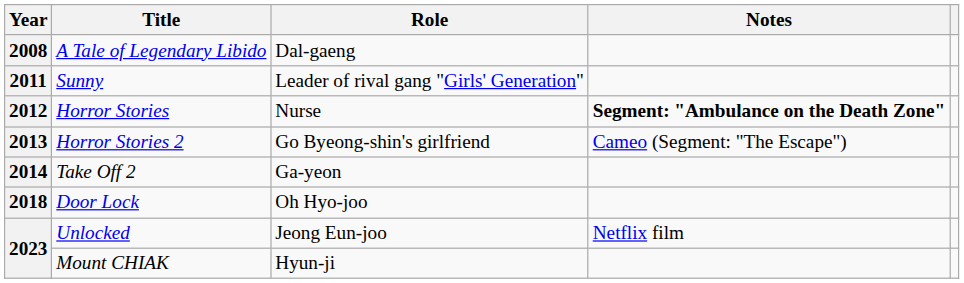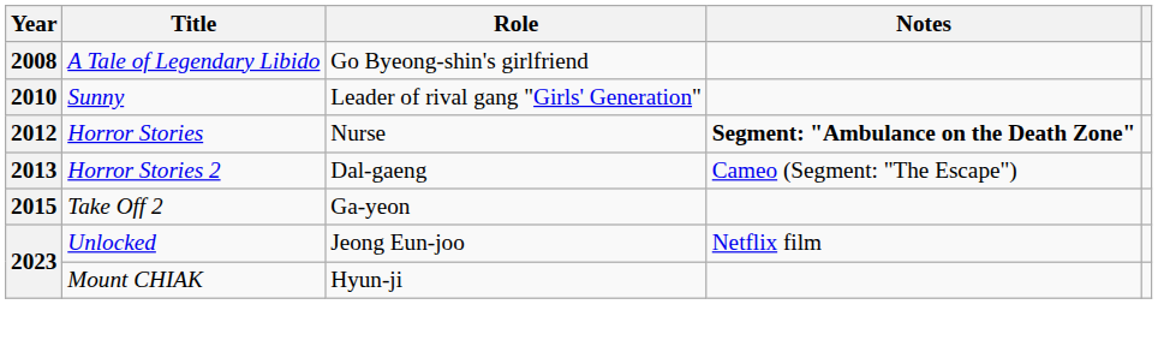 <table class="wikitable plainrowheaders sortable">
 <tr>
 <th scope="col">Year</th>
 <th scope="col">Title</th>
 <th scope="col">Role</th>
 <th scope="col">Notes</th>
 <th scope="col" class="unsortable"></th>
 </tr>
 <tr>
 <th scope="row">2008</th>
 <td><em><a href='#'>A Tale of Legendary Libido</a></em></td>
-<td>Dal-gaeng</td>
+<td>Go Byeong-shin's girlfriend</td>
 <td></td>
 <td></td>
 </tr>
 <tr>
-<th scope="row">2011</th>
+<th scope="row">2010</th>
 <td><em><a href='#'>Sunny</a></em></td>
 <td>Leader of rival gang "<a href='#'>Girls' Generation</a>"</td>
 <td></td>
 <td style="text-align:center"></td>
 </tr>
 <tr>
 <th scope="row">2012</th>
 <td><em><a href='#'>Horror Stories</a></em></td>
 <td>Nurse</td>
 <td><strong>Segment: "Ambulance on the Death Zone"</strong></td>
 <td style="text-align:center"></td>
 </tr>
 <tr>
 <th scope="row">2013</th>
 <td><em><a href='#'>Horror Stories 2</a></em></td>
-<td>Go Byeong-shin's girlfriend</td>
+<td>Dal-gaeng</td>
 <td><a href='#'>Cameo</a> (Segment: "The Escape")</td>
 <td></td>
 </tr>
 <tr>
-<th scope="row">2014</th>
+<th scope="row">2015</th>
 <td><em>Take Off 2</em></td>
 <td>Ga-yeon</td>
-<td></td>
-<td style="text-align:center"></td>
-</tr>
-<tr>
-<th scope="row">2018</th>
-<td><em><a href='#'>Door Lock</a></em></td>
-<td>Oh Hyo-joo</td>
 <td></td>
 <td style="text-align:center"></td>
 </tr>
 <tr>
 <th scope="row" rowspan="2">2023</th>
 <td><a href='#'><em>Unlocked</em></a></td>
 <td>Jeong Eun-joo</td>
 <td><a href='#'>Netflix</a> film</td>
 <td style="text-align:center"></td>
 </tr>
 <tr>
 <td><em>Mount CHIAK</em></td>
 <td>Hyun-ji</td>
 <td></td>
 <td style="text-align:center"></td>
 </tr>
 </table>
